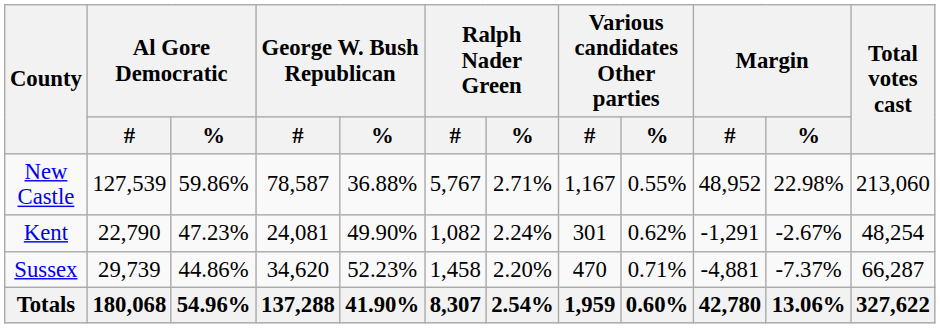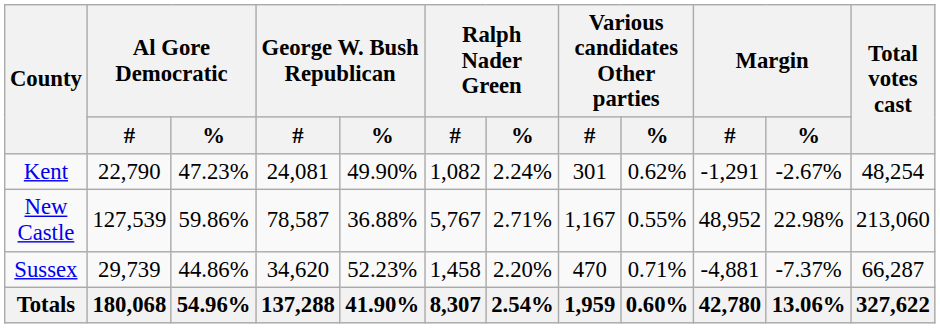 <table width="60%"  class="wikitable sortable" style="text-align:center">
 <tr>
 <th style="text-align:center;" rowspan="2">County</th>
 <th style="text-align:center;" colspan="2">Al Gore<br>Democratic</th>
 <th style="text-align:center;" colspan="2">George W. Bush<br>Republican</th>
 <th style="text-align:center;" colspan="2">Ralph Nader<br>Green</th>
 <th style="text-align:center;" colspan="2">Various candidates<br>Other parties</th>
 <th style="text-align:center;" colspan="2">Margin</th>
 <th style="text-align:center;" rowspan="2">Total votes cast</th>
 </tr>
 <tr>
 <th style="text-align:center;" data-sort-type="number">#</th>
 <th style="text-align:center;" data-sort-type="number">%</th>
 <th style="text-align:center;" data-sort-type="number">#</th>
 <th style="text-align:center;" data-sort-type="number">%</th>
 <th style="text-align:center;" data-sort-type="number">#</th>
 <th style="text-align:center;" data-sort-type="number">%</th>
 <th style="text-align:center;" data-sort-type="number">#</th>
 <th style="text-align:center;" data-sort-type="number">%</th>
 <th style="text-align:center;" data-sort-type="number">#</th>
 <th style="text-align:center;" data-sort-type="number">%</th>
 </tr>
 <tr style="text-align:center;">
+<td><a href='#'>Kent</a></td>
+<td>22,790</td>
+<td>47.23%</td>
+<td>24,081</td>
+<td>49.90%</td>
+<td>1,082</td>
+<td>2.24%</td>
+<td>301</td>
+<td>0.62%</td>
+<td>-1,291</td>
+<td>-2.67%</td>
+<td>48,254</td>
+</tr>
+<tr style="text-align:center;">
 <td><a href='#'>New Castle</a></td>
 <td>127,539</td>
 <td>59.86%</td>
 <td>78,587</td>
 <td>36.88%</td>
 <td>5,767</td>
 <td>2.71%</td>
 <td>1,167</td>
 <td>0.55%</td>
 <td>48,952</td>
 <td>22.98%</td>
 <td>213,060</td>
-</tr>
-<tr style="text-align:center;">
-<td><a href='#'>Kent</a></td>
-<td>22,790</td>
-<td>47.23%</td>
-<td>24,081</td>
-<td>49.90%</td>
-<td>1,082</td>
-<td>2.24%</td>
-<td>301</td>
-<td>0.62%</td>
-<td>-1,291</td>
-<td>-2.67%</td>
-<td>48,254</td>
 </tr>
 <tr style="text-align:center;">
 <td><a href='#'>Sussex</a></td>
 <td>29,739</td>
 <td>44.86%</td>
 <td>34,620</td>
 <td>52.23%</td>
 <td>1,458</td>
 <td>2.20%</td>
 <td>470</td>
 <td>0.71%</td>
 <td>-4,881</td>
 <td>-7.37%</td>
 <td>66,287</td>
 </tr>
 <tr>
 <th>Totals</th>
 <th>180,068</th>
 <th>54.96%</th>
 <th>137,288</th>
 <th>41.90%</th>
 <th>8,307</th>
 <th>2.54%</th>
 <th>1,959</th>
 <th>0.60%</th>
 <th>42,780</th>
 <th>13.06%</th>
 <th>327,622</th>
 </tr>
 </table>
